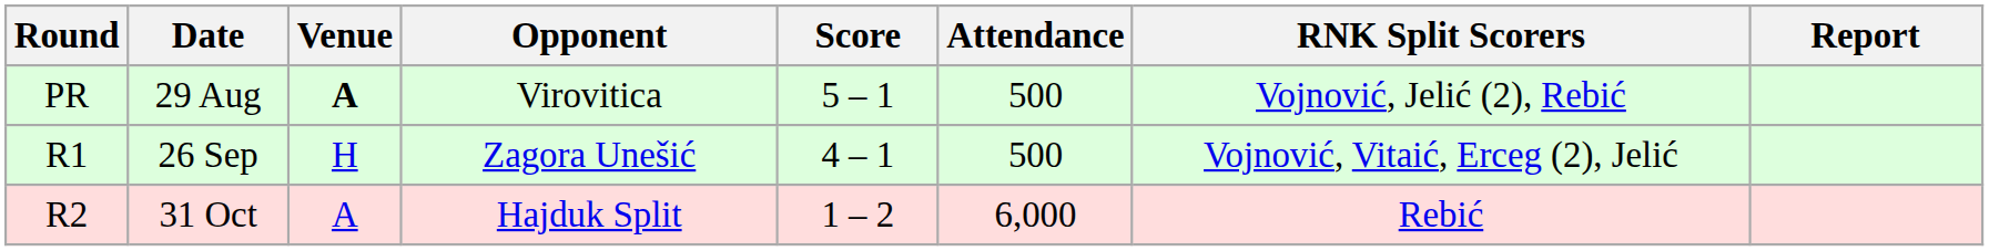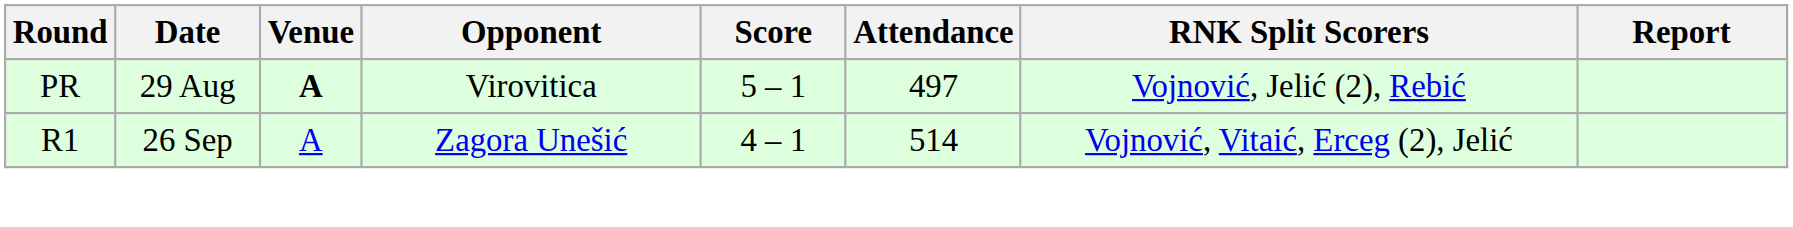 <table class="wikitable sortable" style="text-align: center; font-size:95%;">
 <tr>
 <th width="30">Round</th>
 <th width="60">Date</th>
 <th width="20">Venue</th>
 <th width="150">Opponent</th>
 <th width="60">Score</th>
 <th width="40">Attendance</th>
 <th width="250">RNK Split Scorers</th>
 <th width="90" class="unsortable">Report</th>
 </tr>
 <tr bgcolor="#ddffdd">
 <td>PR</td>
 <td>29 Aug</td>
 <td><strong>A</strong></td>
 <td>Virovitica</td>
 <td>5 – 1</td>
-<td>500</td>
+<td>497</td>
 <td><a href='#'>Vojnović</a>, Jelić (2), <a href='#'>Rebić</a></td>
 <td></td>
 </tr>
 <tr bgcolor="#ddffdd">
 <td>R1</td>
 <td>26 Sep</td>
-<td><a href='#'>H</a></td>
+<td><a href='#'>A</a></td>
 <td><a href='#'>Zagora Unešić</a></td>
 <td>4 – 1</td>
-<td>500</td>
+<td>514</td>
 <td><a href='#'>Vojnović</a>, <a href='#'>Vitaić</a>, <a href='#'>Erceg</a> (2), Jelić</td>
 <td></td>
 </tr>
-<tr bgcolor="#ffdddd">
-<td>R2</td>
-<td>31 Oct</td>
-<td><a href='#'>A</a></td>
-<td><a href='#'>Hajduk Split</a></td>
-<td>1 – 2</td>
-<td>6,000</td>
-<td><a href='#'>Rebić</a></td>
-<td></td>
-</tr>
 </table>
